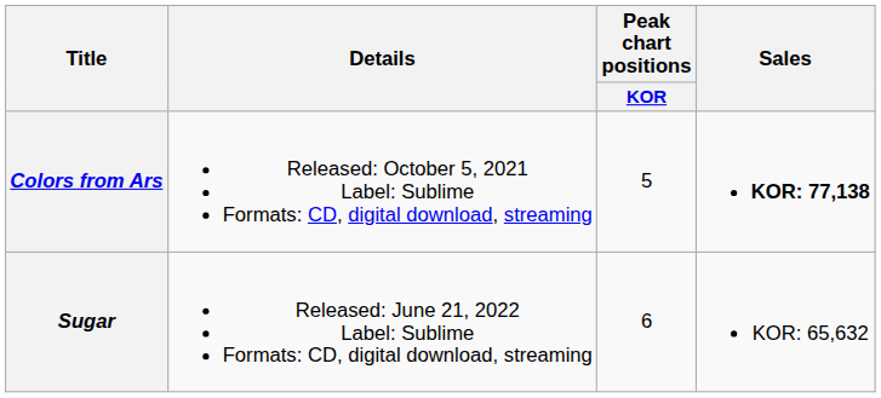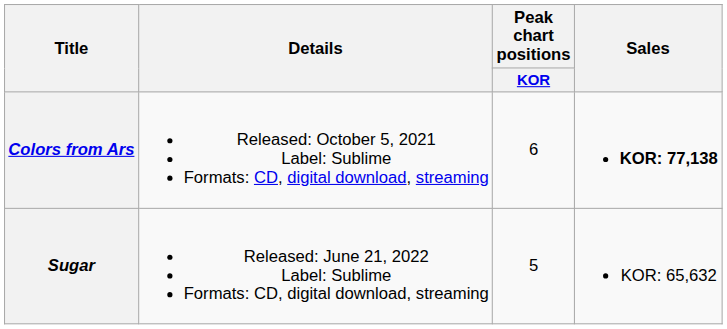 <table class="wikitable plainrowheaders" style="text-align:center;">
 <tr>
 <th scope="col" rowspan="2">Title</th>
 <th scope="col" rowspan="2">Details</th>
 <th scope="col" colspan="1">Peak chart positions</th>
 <th scope="col" rowspan="2">Sales</th>
 </tr>
 <tr>
 <th scope="col" style="font-size:90%; width:3em"><a href='#'>KOR</a><br></th>
 </tr>
 <tr>
 <th scope="row"><em><a href='#'>Colors from Ars</a></em></th>
 <td><br><ul><li>Released: October 5, 2021</li><li>Label: Sublime</li><li>Formats: <a href='#'>CD</a>, <a href='#'>digital download</a>, <a href='#'>streaming</a></li></ul></td>
-<td>5</td>
+<td>6</td>
 <td><strong><br><ul><li>KOR: 77,138</li></ul></strong></td>
 </tr>
 <tr>
 <th scope="row"><em>Sugar</em></th>
 <td><br><ul><li>Released: June 21, 2022</li><li>Label: Sublime</li><li>Formats: CD, digital download, streaming</li></ul></td>
-<td>6</td>
+<td>5</td>
 <td><br><ul><li>KOR: 65,632</li></ul></td>
 </tr>
 </table>
